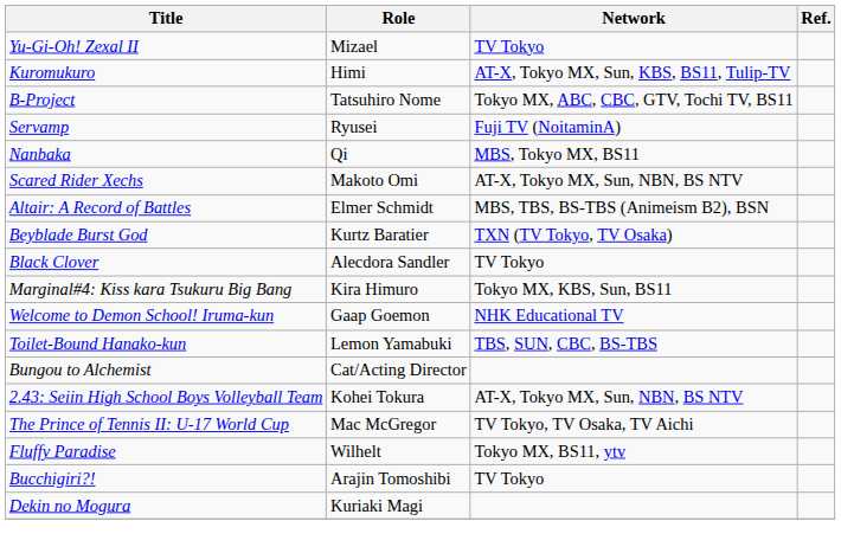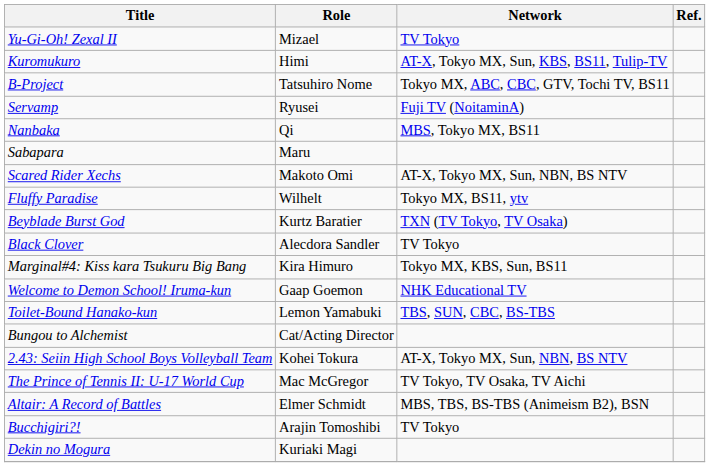 <table class="wikitable">
 <tr>
 <th>Title</th>
 <th>Role</th>
 <th>Network</th>
 <th>Ref.</th>
 </tr>
 <tr>
 <td><em><a href='#'>Yu-Gi-Oh! Zexal II</a></em></td>
 <td>Mizael</td>
 <td><a href='#'>TV Tokyo</a></td>
 <td></td>
 </tr>
 <tr>
 <td><em><a href='#'>Kuromukuro</a></em></td>
 <td>Himi</td>
 <td><a href='#'>AT-X</a>, Tokyo MX, Sun, <a href='#'>KBS</a>, <a href='#'>BS11</a>, <a href='#'>Tulip-TV</a></td>
 <td></td>
 </tr>
 <tr>
 <td><em><a href='#'>B-Project</a></em></td>
 <td>Tatsuhiro Nome</td>
 <td>Tokyo MX, <a href='#'>ABC</a>, <a href='#'>CBC</a>, GTV, Tochi TV, BS11</td>
 <td></td>
 </tr>
 <tr>
 <td><em><a href='#'>Servamp</a></em></td>
 <td>Ryusei</td>
 <td><a href='#'>Fuji TV</a> (<a href='#'>NoitaminA</a>)</td>
 <td></td>
 </tr>
 <tr>
 <td><em><a href='#'>Nanbaka</a></em></td>
 <td>Qi</td>
 <td><a href='#'>MBS</a>, Tokyo MX, BS11</td>
 <td></td>
 </tr>
 <tr>
+<td><em>Sabapara</em></td>
+<td>Maru</td>
+<td></td>
+<td></td>
+</tr>
+<tr>
 <td><em><a href='#'>Scared Rider Xechs</a></em></td>
 <td>Makoto Omi</td>
 <td>AT-X, Tokyo MX, Sun, NBN, BS NTV</td>
 <td></td>
 </tr>
 <tr>
-<td><em><a href='#'>Altair: A Record of Battles</a></em></td>
-<td>Elmer Schmidt</td>
-<td>MBS, TBS, BS-TBS (Animeism B2), BSN</td>
+<td><em><a href='#'>Fluffy Paradise</a></em></td>
+<td>Wilhelt</td>
+<td>Tokyo MX, BS11, <a href='#'>ytv</a></td>
 <td></td>
 </tr>
 <tr>
 <td><em><a href='#'>Beyblade Burst God</a></em></td>
 <td>Kurtz Baratier</td>
 <td><a href='#'>TXN</a> (<a href='#'>TV Tokyo</a>, <a href='#'>TV Osaka</a>)</td>
 <td></td>
 </tr>
 <tr>
 <td><em><a href='#'>Black Clover</a></em></td>
 <td>Alecdora Sandler</td>
 <td>TV Tokyo</td>
 <td></td>
 </tr>
 <tr>
 <td><em>Marginal#4: Kiss kara Tsukuru Big Bang</em></td>
 <td>Kira Himuro</td>
 <td>Tokyo MX, KBS, Sun, BS11</td>
 <td></td>
 </tr>
 <tr>
 <td><em><a href='#'>Welcome to Demon School! Iruma-kun</a></em></td>
 <td>Gaap Goemon</td>
 <td><a href='#'>NHK Educational TV</a></td>
 <td></td>
 </tr>
 <tr>
 <td><em><a href='#'>Toilet-Bound Hanako-kun</a></em></td>
 <td>Lemon Yamabuki</td>
 <td><a href='#'>TBS</a>, <a href='#'>SUN</a>, <a href='#'>CBC</a>, <a href='#'>BS-TBS</a></td>
 <td></td>
 </tr>
 <tr>
 <td><em>Bungou to Alchemist</em></td>
 <td>Cat/Acting Director</td>
 <td></td>
 <td></td>
 </tr>
 <tr>
 <td><em><a href='#'>2.43: Seiin High School Boys Volleyball Team</a></em></td>
 <td>Kohei Tokura</td>
 <td>AT-X, Tokyo MX, Sun, <a href='#'>NBN</a>, <a href='#'>BS NTV</a></td>
 <td></td>
 </tr>
 <tr>
 <td><em><a href='#'>The Prince of Tennis II: U-17 World Cup</a></em></td>
 <td>Mac McGregor</td>
 <td>TV Tokyo, TV Osaka, TV Aichi</td>
 <td></td>
 </tr>
 <tr>
-<td><em><a href='#'>Fluffy Paradise</a></em></td>
-<td>Wilhelt</td>
-<td>Tokyo MX, BS11, <a href='#'>ytv</a></td>
+<td><em><a href='#'>Altair: A Record of Battles</a></em></td>
+<td>Elmer Schmidt</td>
+<td>MBS, TBS, BS-TBS (Animeism B2), BSN</td>
 <td></td>
 </tr>
 <tr>
 <td><em><a href='#'>Bucchigiri?!</a></em></td>
 <td>Arajin Tomoshibi</td>
 <td>TV Tokyo</td>
 <td></td>
 </tr>
 <tr>
 <td><em><a href='#'>Dekin no Mogura</a></em></td>
 <td>Kuriaki Magi</td>
 <td></td>
 <td></td>
 </tr>
 <tr>
 </tr>
 </table>
